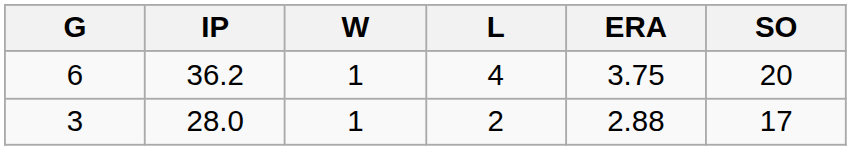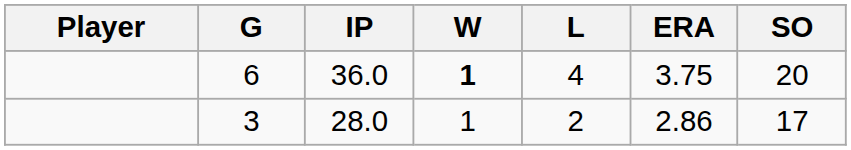 <table class="wikitable sortable">
 <tr>
+<th bgcolor="#DDDDFF" width="16%">Player</th>
 <th bgcolor="#DDDDFF" width="9%">G</th>
 <th bgcolor="#DDDDFF" width="9%">IP</th>
 <th bgcolor="#DDDDFF" width="9%">W</th>
 <th bgcolor="#DDDDFF" width="9%">L</th>
 <th bgcolor="#DDDDFF" width="9%">ERA</th>
 <th bgcolor="#DDDDFF" width="9%">SO</th>
 </tr>
 <tr align="center">
+<td></td>
 <td>6</td>
-<td>36.2</td>
-<td>1</td>
+<td>36.0</td>
+<td><strong>1</strong></td>
 <td>4</td>
 <td>3.75</td>
 <td>20</td>
 </tr>
 <tr align="center">
+<td></td>
 <td>3</td>
 <td>28.0</td>
 <td>1</td>
 <td>2</td>
-<td>2.88</td>
+<td>2.86</td>
 <td>17</td>
 </tr>
 </table>
